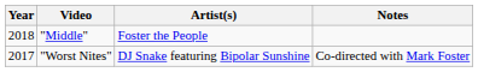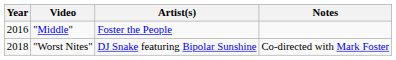 <table class="wikitable sortable plainrowheaders">
 <tr>
 <th scope="col">Year</th>
 <th scope="col">Video</th>
 <th scope="col" class="unsortable">Artist(s)</th>
 <th scope="col" class="unsortable">Notes</th>
 </tr>
 <tr>
-<td>2018</td>
+<td>2016</td>
 <td>"<a href='#'>Middle</a>"</td>
 <td><a href='#'>Foster the People</a></td>
 <td></td>
 </tr>
 <tr>
-<td>2017</td>
+<td>2018</td>
 <td>"Worst Nites"</td>
 <td><a href='#'>DJ Snake</a> featuring <a href='#'>Bipolar Sunshine</a></td>
 <td>Co-directed with <a href='#'>Mark Foster</a></td>
 </tr>
 </table>
